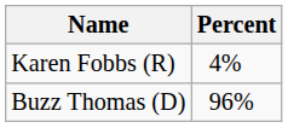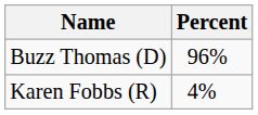 <table class="wikitable">
 <tr>
 <th>Name</th>
 <th>Percent</th>
 </tr>
 <tr>
+<td>Buzz Thomas (D)</td>
+<td>  96%</td>
+</tr>
+<tr>
 <td>Karen Fobbs (R)</td>
 <td>  4%</td>
 </tr>
-<tr>
-<td>Buzz Thomas (D)</td>
-<td>  96%</td>
-</tr>
 </table>
